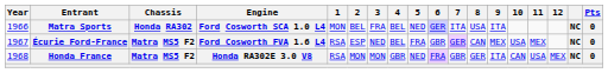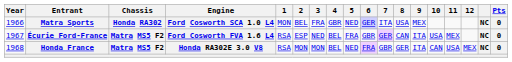 <table class="wikitable" style="text-align:center; font-size:90%">
 <tr>
 <th>Year</th>
 <th>Entrant</th>
 <th>Chassis</th>
 <th>Engine</th>
 <th>1</th>
 <th>2</th>
 <th>3</th>
 <th>4</th>
 <th>5</th>
 <th>6</th>
 <th>7</th>
 <th>8</th>
 <th>9</th>
 <th>10</th>
 <th>11</th>
 <th>12</th>
 <th></th>
 <th><a href='#'>Pts</a></th>
 </tr>
 <tr>
 <td><a href='#'>1966</a></td>
 <th><a href='#'>Matra Sports</a></th>
 <th><a href='#'>Honda</a> <a href='#'>RA302</a></th>
 <th><a href='#'>Ford</a> <a href='#'>Cosworth SCA</a> 1.0 <a href='#'>L4</a></th>
 <td><a href='#'>MON</a></td>
 <td><a href='#'>BEL</a></td>
 <td><a href='#'>FRA</a></td>
-<td><a href='#'>BEL</a></td>
+<td><a href='#'>GBR</a></td>
 <td><a href='#'>NED</a></td>
 <td style="background:#CFCFFF;"><a href='#'>GER</a><br></td>
 <td><a href='#'>ITA</a></td>
 <td><a href='#'>USA</a></td>
-<td><a href='#'>ITA</a></td>
+<td><a href='#'>MEX</a></td>
 <td></td>
 <td></td>
 <td></td>
 <th>NC</th>
 <th>0</th>
 </tr>
 <tr>
 <td><a href='#'>1967</a></td>
 <th><a href='#'>Écurie Ford-France</a></th>
 <th><a href='#'>Matra</a> <a href='#'>MS5</a> F2</th>
 <th><a href='#'>Ford Cosworth FVA</a> 1.6 <a href='#'>L4</a></th>
 <td><a href='#'>RSA</a></td>
 <td><a href='#'>ESP</a></td>
 <td><a href='#'>NED</a></td>
 <td><a href='#'>BEL</a></td>
 <td><a href='#'>FRA</a></td>
 <td><a href='#'>GBR</a></td>
 <td style="background:#EFCFFF;"><a href='#'>GER</a><br></td>
 <td><a href='#'>CAN</a></td>
-<td><a href='#'>MEX</a></td>
+<td><a href='#'>ITA</a></td>
 <td><a href='#'>USA</a></td>
 <td><a href='#'>MEX</a></td>
 <td></td>
 <th>NC</th>
 <th>0</th>
 </tr>
 <tr>
 <td><a href='#'>1968</a></td>
 <th><a href='#'>Honda France</a></th>
 <th><a href='#'>Matra</a> <a href='#'>MS5</a> F2</th>
 <th><a href='#'>Honda</a> RA302E 3.0 <a href='#'>V8</a></th>
 <td><a href='#'>RSA</a></td>
 <td><a href='#'>MON</a></td>
 <td><a href='#'>MON</a></td>
-<td><a href='#'>GBR</a></td>
+<td><a href='#'>BEL</a></td>
 <td><a href='#'>NED</a></td>
 <td style="background:#EFCFFF;"><a href='#'>FRA</a><br></td>
 <td><a href='#'>GBR</a></td>
 <td><a href='#'>GER</a></td>
 <td><a href='#'>ITA</a></td>
 <td><a href='#'>CAN</a></td>
 <td><a href='#'>USA</a></td>
 <td><a href='#'>MEX</a></td>
 <th>NC</th>
 <th>0</th>
 </tr>
 <tr>
 <th colspan="18"></th>
 </tr>
 </table>
